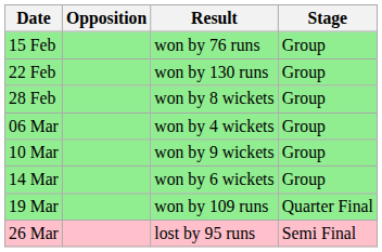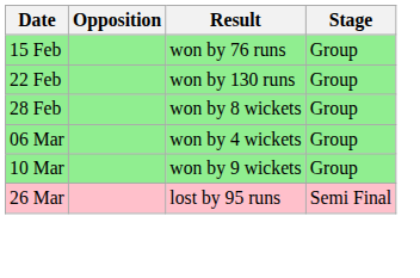 <table class="wikitable">
 <tr>
 <th>Date</th>
 <th>Opposition</th>
 <th>Result</th>
 <th>Stage</th>
 </tr>
 <tr>
 <td style="background:lightgreen;">15 Feb</td>
 <td style="background:lightgreen;"></td>
 <td style="background:lightgreen;">won by 76 runs</td>
 <td style="background:lightgreen;">Group</td>
 </tr>
 <tr>
 <td style="background:lightgreen;">22 Feb</td>
 <td style="background:lightgreen;"></td>
 <td style="background:lightgreen;">won by 130 runs</td>
 <td style="background:lightgreen;">Group</td>
 </tr>
 <tr>
 <td style="background:lightgreen;">28 Feb</td>
 <td style="background:lightgreen;"></td>
 <td style="background:lightgreen;">won by 8 wickets</td>
 <td style="background:lightgreen;">Group</td>
 </tr>
 <tr>
 <td style="background:lightgreen;">06 Mar</td>
 <td style="background:lightgreen;"></td>
 <td style="background:lightgreen;">won by 4 wickets</td>
 <td style="background:lightgreen;">Group</td>
 </tr>
 <tr>
 <td style="background:lightgreen;">10 Mar</td>
 <td style="background:lightgreen;"></td>
 <td style="background:lightgreen;">won by 9 wickets</td>
 <td style="background:lightgreen;">Group</td>
 </tr>
 <tr>
-<td style="background:lightgreen;">14 Mar</td>
-<td style="background:lightgreen;"></td>
-<td style="background:lightgreen;">won by 6 wickets</td>
-<td style="background:lightgreen;">Group</td>
-</tr>
-<tr>
-<td style="background:lightgreen;">19 Mar</td>
-<td style="background:lightgreen;"></td>
-<td style="background:lightgreen;">won by 109 runs</td>
-<td style="background:lightgreen;">Quarter Final</td>
-</tr>
-<tr>
 <td style="background:pink;">26 Mar</td>
 <td style="background:pink;"></td>
 <td style="background:pink;">lost by 95 runs</td>
 <td style="background:pink;">Semi Final</td>
 </tr>
 </table>
